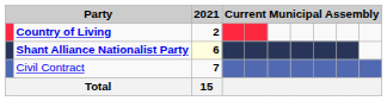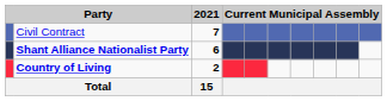 <table class="wikitable">
 <tr>
 <th colspan="2" style="background:#ccc">Party</th>
 <th style="background:#ccc">2021</th>
 <th colspan="7" style="background:#ccc">Current Municipal Assembly</th>
+</tr>
+<tr>
+<td style="background-color: #5169B1"> </td>
+<td><a href='#'>Civil Contract</a></td>
+<td style="text-align: right"><strong>7</strong></td>
+<td style="background-color: #5169B1"> </td>
+<td style="background-color: #5169B1"> </td>
+<td style="background-color: #5169B1"> </td>
+<td style="background-color: #5169B1"> </td>
+<td style="background-color: #5169B1"> </td>
+<td style="background-color: #5169B1"> </td>
+<td style="background-color: #5169B1"> </td>
+</tr>
+<tr>
+<td style="background-color: #283558"> </td>
+<td><strong><a href='#'>Shant Alliance Nationalist Party</a></strong></td>
+<td style="text-align: right"><strong>6</strong></td>
+<td style="background-color: #283558"> </td>
+<td style="background-color: #283558"> </td>
+<td style="background-color: #283558"> </td>
+<td style="background-color: #283558"> </td>
+<td style="background-color: #283558"> </td>
+<td style="background-color: #283558"> </td>
+<td></td>
 </tr>
 <tr>
 <td style="background-color: #FC283F"> </td>
 <td><strong><a href='#'>Country of Living</a></strong></td>
 <td style="text-align: right"><strong>2</strong></td>
 <td style="background-color: #FC283F"> </td>
 <td style="background-color: #FC283F"> </td>
 <td></td>
 <td></td>
 <td></td>
 <td></td>
 <td></td>
 </tr>
 <tr>
-<td style="background-color: #283558"> </td>
-<td><strong><a href='#'>Shant Alliance Nationalist Party</a></strong></td>
-<td style="background: lightyellow; text-align: right"><strong>6</strong></td>
-<td style="background-color: #283558"> </td>
-<td style="background-color: #283558"> </td>
-<td style="background-color: #283558"> </td>
-<td style="background-color: #283558"> </td>
-<td style="background-color: #283558"> </td>
-<td style="background-color: #283558"> </td>
-<td></td>
-</tr>
-<tr>
-<td style="background-color: #5169B1"> </td>
-<td><a href='#'>Civil Contract</a></td>
-<td style="text-align: right"><strong>7</strong></td>
-<td style="background-color: #5169B1"> </td>
-<td style="background-color: #5169B1"> </td>
-<td style="background-color: #5169B1"> </td>
-<td style="background-color: #5169B1"> </td>
-<td style="background-color: #5169B1"> </td>
-<td style="background-color: #5169B1"> </td>
-<td style="background-color: #5169B1"> </td>
-</tr>
-<tr>
 <th colspan="2">Total</th>
 <th align="right">15</th>
 <th colspan="7"> </th>
 </tr>
 </table>
